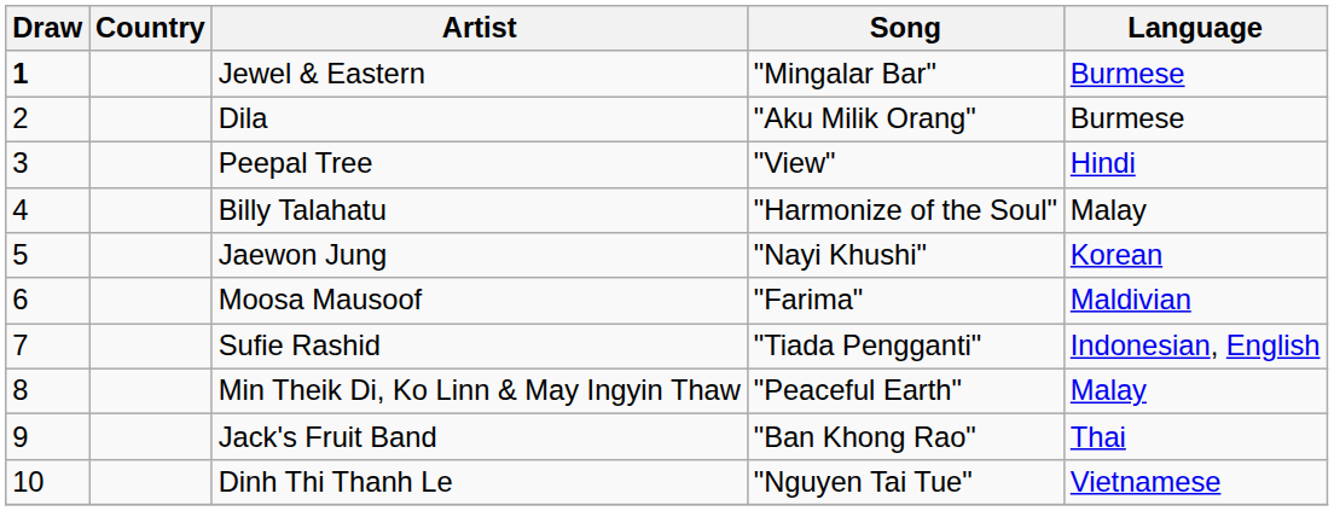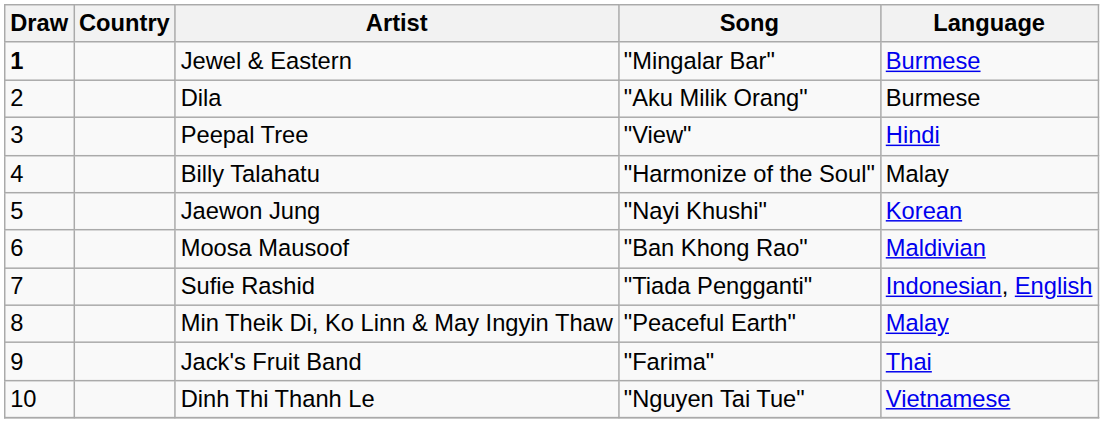 <table class="sortable wikitable">
 <tr>
 <th>Draw</th>
 <th>Country </th>
 <th>Artist</th>
 <th>Song</th>
 <th>Language</th>
 </tr>
 <tr>
 <td><strong>1</strong></td>
 <td></td>
 <td>Jewel & Eastern</td>
 <td>"Mingalar Bar"</td>
 <td><a href='#'>Burmese</a></td>
 </tr>
 <tr>
 <td>2</td>
 <td></td>
 <td>Dila</td>
 <td>"Aku Milik Orang"</td>
 <td>Burmese</td>
 </tr>
 <tr>
 <td>3</td>
 <td></td>
 <td>Peepal Tree</td>
 <td>"View"</td>
 <td><a href='#'>Hindi</a></td>
 </tr>
 <tr>
 <td>4</td>
 <td></td>
 <td>Billy Talahatu</td>
 <td>"Harmonize of the Soul"</td>
 <td>Malay</td>
 </tr>
 <tr>
 <td>5</td>
 <td></td>
 <td>Jaewon Jung</td>
 <td>"Nayi Khushi"</td>
 <td><a href='#'>Korean</a></td>
 </tr>
 <tr>
 <td>6</td>
 <td></td>
 <td>Moosa Mausoof</td>
-<td>"Farima"</td>
+<td>"Ban Khong Rao"</td>
 <td><a href='#'>Maldivian</a></td>
 </tr>
 <tr>
 <td>7</td>
 <td></td>
 <td>Sufie Rashid</td>
 <td>"Tiada Pengganti"</td>
 <td><a href='#'>Indonesian</a>, <a href='#'>English</a></td>
 </tr>
 <tr>
 <td>8</td>
 <td></td>
 <td>Min Theik Di, Ko Linn & May Ingyin Thaw</td>
 <td>"Peaceful Earth"</td>
 <td><a href='#'>Malay</a></td>
 </tr>
 <tr>
 <td>9</td>
 <td></td>
 <td>Jack's Fruit Band</td>
-<td>"Ban Khong Rao"</td>
+<td>"Farima"</td>
 <td><a href='#'>Thai</a></td>
 </tr>
 <tr>
 <td>10</td>
 <td></td>
 <td>Dinh Thi Thanh Le</td>
 <td>"Nguyen Tai Tue"</td>
 <td><a href='#'>Vietnamese</a></td>
 </tr>
 <tr>
 </tr>
 </table>
